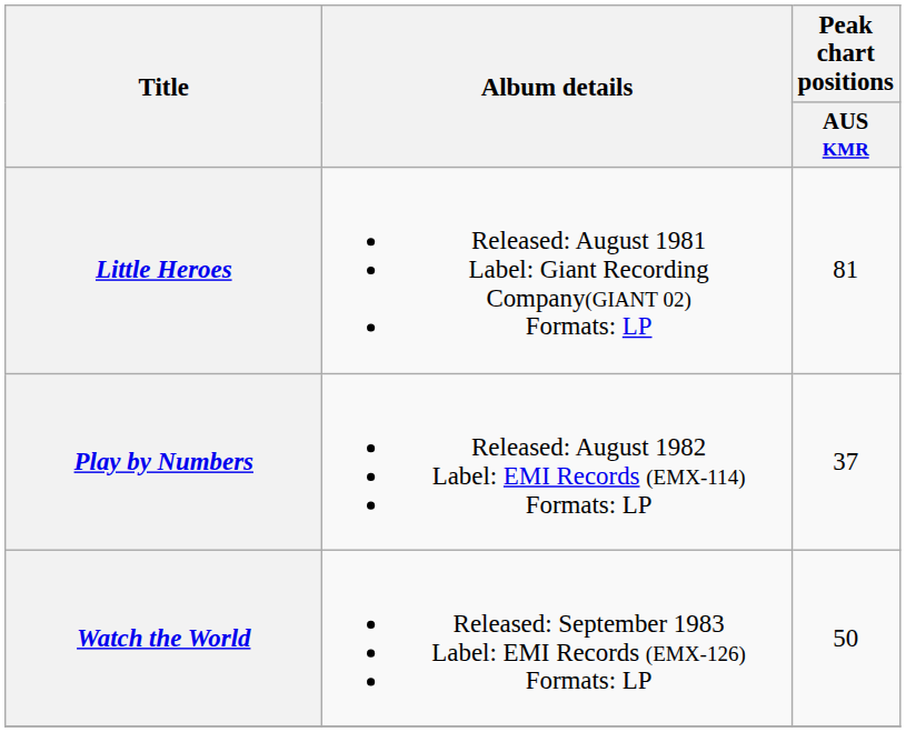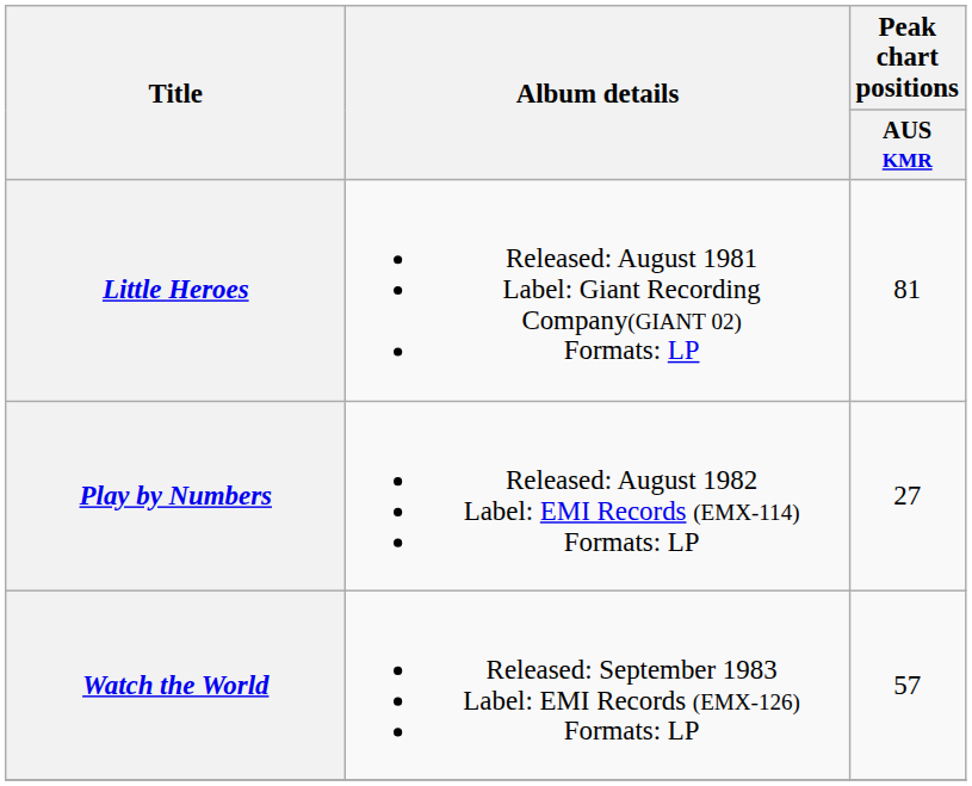 <table class="wikitable plainrowheaders" style="text-align:center;">
 <tr>
 <th scope="col" rowspan="2" style="width:12em;">Title</th>
 <th scope="col" rowspan="2" style="width:18em;">Album details</th>
 <th scope="col">Peak chart positions</th>
 </tr>
 <tr>
 <th scope="col" style="width:3em;font-size:90%;">AUS<br><small><a href='#'>KMR</a></small><br></th>
 </tr>
 <tr>
 <th scope="row"><em><a href='#'>Little Heroes</a></em></th>
 <td><br><ul><li>Released: August 1981</li><li>Label: Giant Recording Company<small>(GIANT 02)</small></li><li>Formats: <a href='#'>LP</a></li></ul></td>
 <td>81</td>
 </tr>
 <tr>
 <th scope="row"><em><a href='#'>Play by Numbers</a></em></th>
 <td><br><ul><li>Released: August 1982</li><li>Label: <a href='#'>EMI Records</a> <small>(EMX-114)</small></li><li>Formats: LP</li></ul></td>
-<td>37</td>
+<td>27</td>
 </tr>
 <tr>
 <th scope="row"><em><a href='#'>Watch the World</a></em></th>
 <td><br><ul><li>Released: September 1983</li><li>Label: EMI Records <small>(EMX-126)</small></li><li>Formats: LP</li></ul></td>
-<td>50</td>
+<td>57</td>
 </tr>
 <tr>
 </tr>
 </table>
